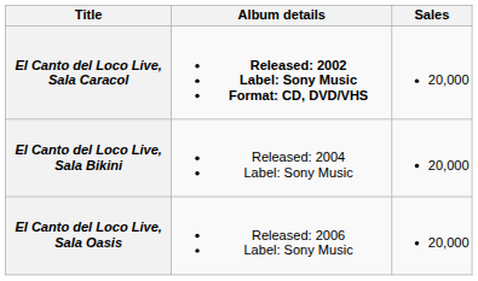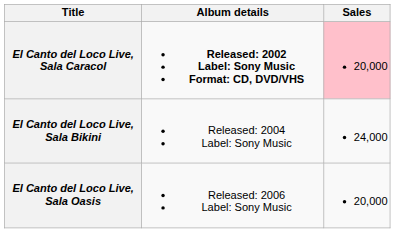 <table class="wikitable plainrowheaders" style="text-align:center;">
 <tr>
 <th scope="col" rowspan="1" style="width:12em;">Title</th>
 <th scope="col" rowspan="1" style="width:16em;">Album details</th>
 <th scope="col" colspan="1">Sales</th>
 </tr>
 <tr>
 <th scope="row"><em>El Canto del Loco Live, Sala Caracol</em></th>
 <td><strong><br><ul><li>Released: 2002</li><li>Label: Sony Music</li><li>Format: CD, DVD/VHS</li></ul></strong></td>
-<td><br><ul><li>20,000</li></ul></td>
+<td style="background: pink;"><br><ul><li>20,000</li></ul></td>
 </tr>
 <tr>
 <th scope="row"><em>El Canto del Loco Live, Sala Bikini</em></th>
 <td><br><ul><li>Released: 2004</li><li>Label: Sony Music</li></ul></td>
-<td><br><ul><li>20,000</li></ul></td>
+<td><br><ul><li>24,000</li></ul></td>
 </tr>
 <tr>
 <th scope="row"><em>El Canto del Loco Live, Sala Oasis</em></th>
 <td><br><ul><li>Released: 2006</li><li>Label: Sony Music</li></ul></td>
 <td><br><ul><li>20,000</li></ul></td>
 </tr>
 </table>
